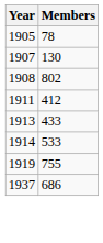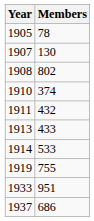 <table class=wikitable style="float:right; margin:0em 0.8em">
 <tr>
 <th>Year</th>
 <th>Members</th>
 </tr>
 <tr>
 <td>1905</td>
 <td>78</td>
 </tr>
 <tr>
 <td>1907</td>
 <td>130</td>
 </tr>
 <tr>
 <td>1908</td>
 <td>802</td>
 </tr>
 <tr>
+<td>1910</td>
+<td>374</td>
+</tr>
+<tr>
 <td>1911</td>
-<td>412</td>
+<td>432</td>
 </tr>
 <tr>
 <td>1913</td>
 <td>433</td>
 </tr>
 <tr>
 <td>1914</td>
 <td>533</td>
 </tr>
 <tr>
 <td>1919</td>
 <td>755</td>
 </tr>
 <tr>
+<td>1933</td>
+<td>951</td>
+</tr>
+<tr>
 <td>1937</td>
 <td>686</td>
 </tr>
 </table>
